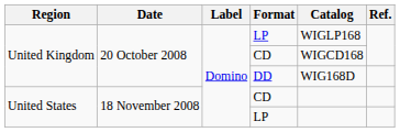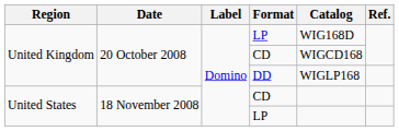 <table class="wikitable">
 <tr>
 <th>Region</th>
 <th>Date</th>
 <th>Label</th>
 <th>Format</th>
 <th>Catalog</th>
 <th>Ref.</th>
 </tr>
 <tr>
 <td rowspan="3">United Kingdom</td>
 <td rowspan="3">20 October 2008</td>
 <td rowspan="5"><a href='#'>Domino</a></td>
 <td><a href='#'>LP</a></td>
-<td>WIGLP168</td>
+<td>WIG168D</td>
 <td rowspan="2"></td>
 </tr>
 <tr>
 <td>CD</td>
 <td>WIGCD168</td>
 </tr>
 <tr>
 <td><a href='#'>DD</a></td>
-<td>WIG168D</td>
+<td>WIGLP168</td>
 <td></td>
 </tr>
 <tr>
 <td rowspan="2">United States</td>
 <td rowspan="2">18 November 2008</td>
 <td>CD</td>
 <td></td>
 <td></td>
 </tr>
 <tr>
 <td>LP</td>
 <td></td>
 <td></td>
 </tr>
 </table>
